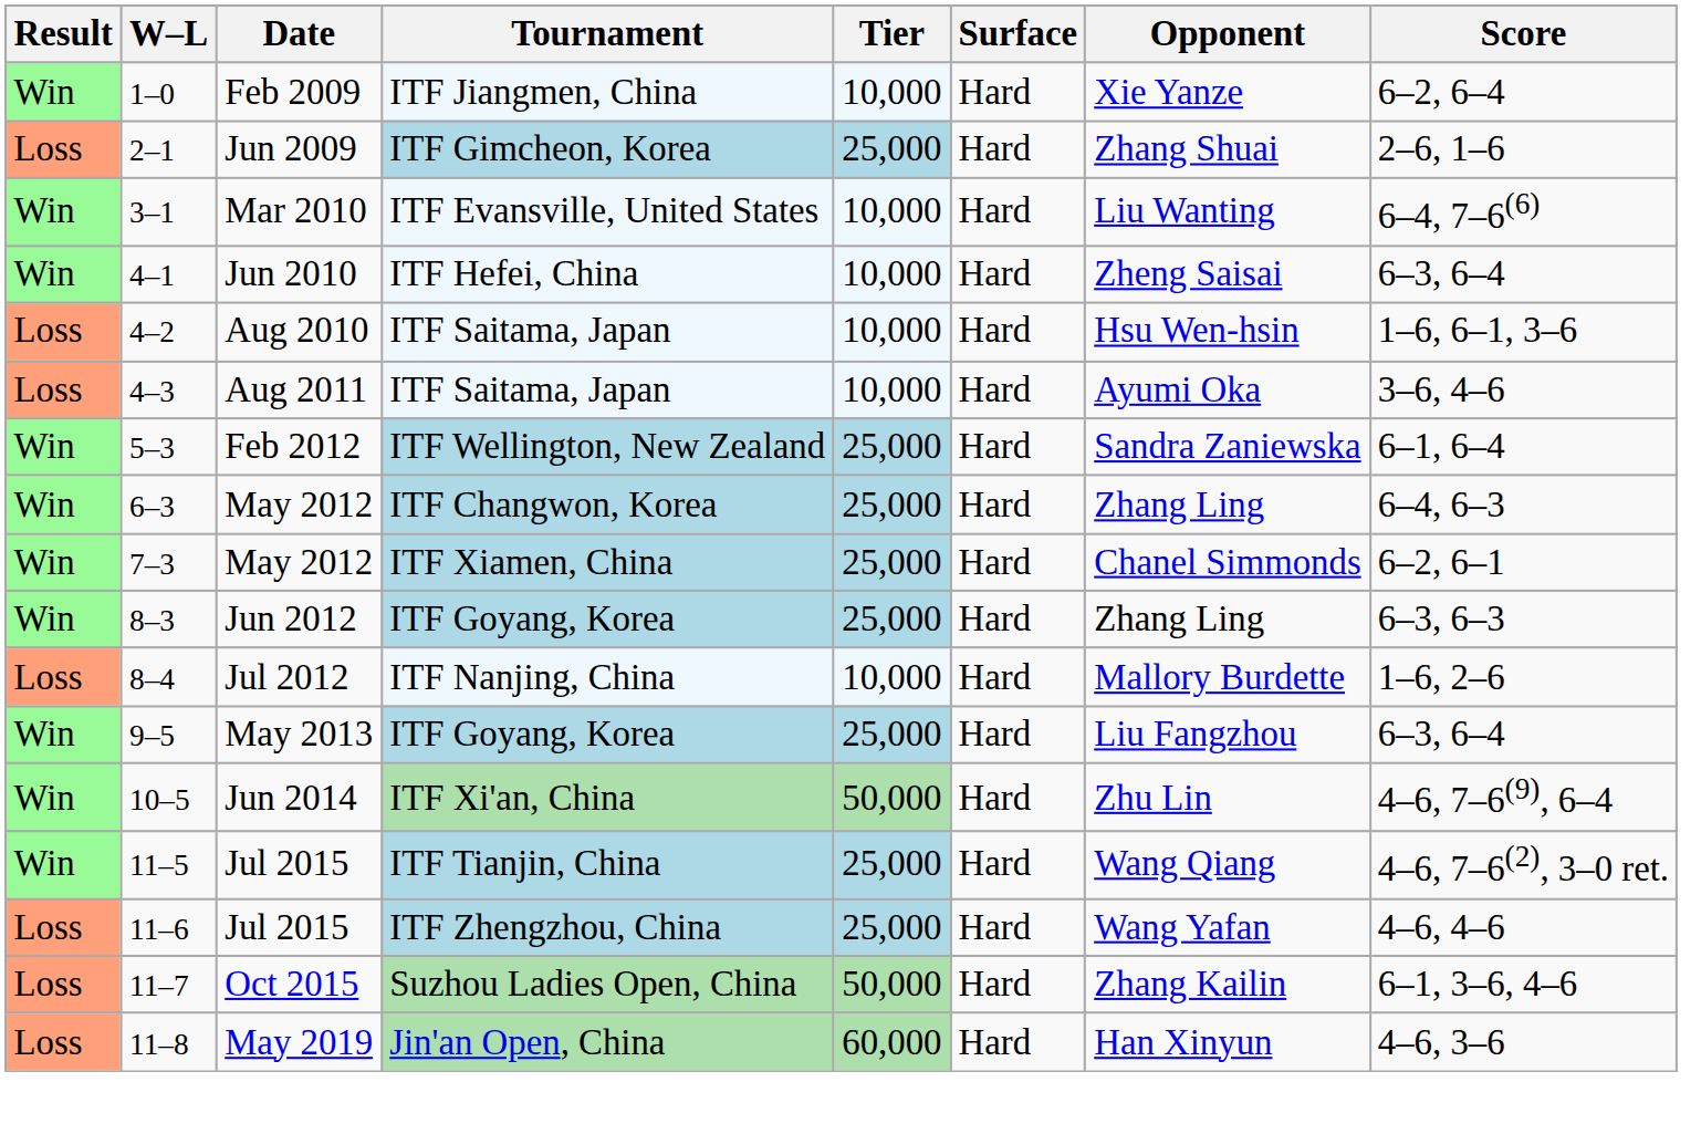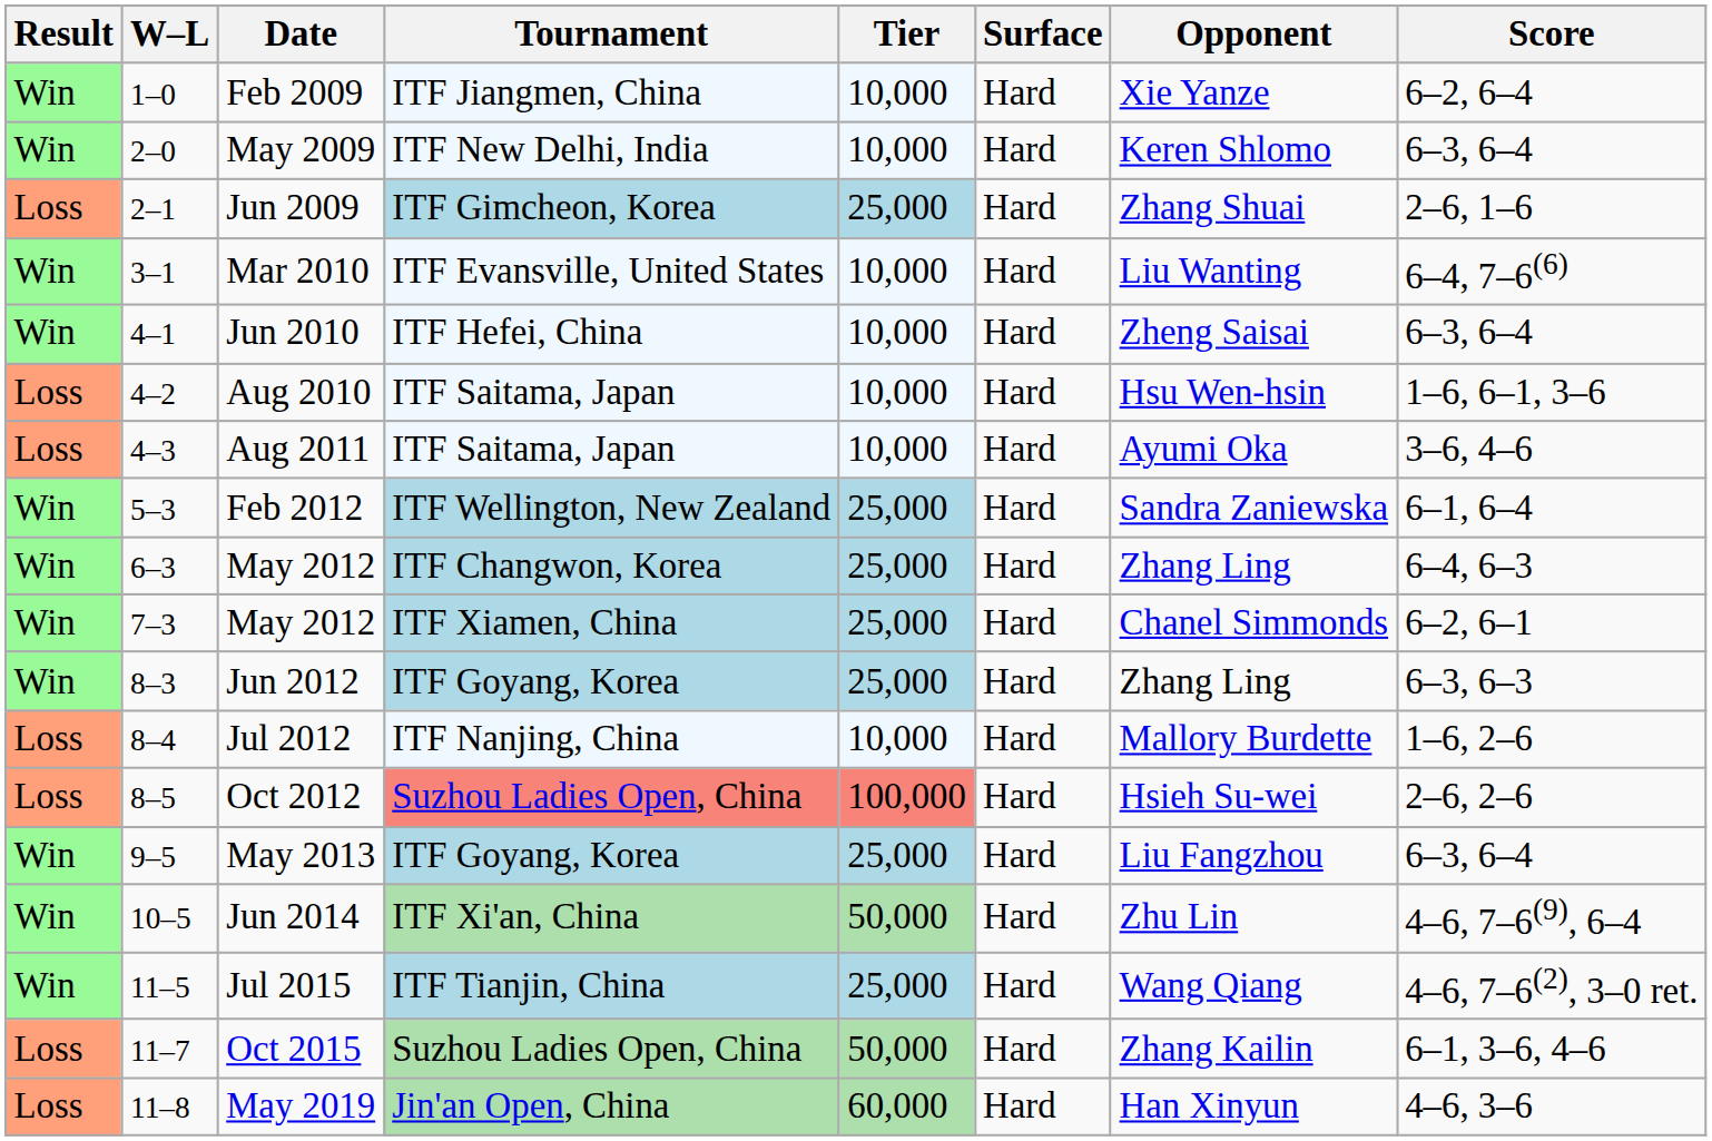 <table class="sortable wikitable">
 <tr>
 <th>Result</th>
 <th class="unsortable">W–L</th>
 <th>Date</th>
 <th>Tournament</th>
 <th>Tier</th>
 <th>Surface</th>
 <th>Opponent</th>
 <th class="unsortable">Score</th>
 </tr>
 <tr>
 <td bgcolor="98FB98">Win</td>
 <td><small>1–0</small></td>
 <td>Feb 2009</td>
 <td style="background:#f0f8ff;">ITF Jiangmen, China</td>
 <td style="background:#f0f8ff;">10,000</td>
 <td>Hard</td>
 <td> <a href='#'>Xie Yanze</a></td>
 <td>6–2, 6–4</td>
+</tr>
+<tr>
+<td bgcolor="98FB98">Win</td>
+<td><small>2–0</small></td>
+<td>May 2009</td>
+<td style="background:#f0f8ff;">ITF New Delhi, India</td>
+<td style="background:#f0f8ff;">10,000</td>
+<td>Hard</td>
+<td> <a href='#'>Keren Shlomo</a></td>
+<td>6–3, 6–4</td>
 </tr>
 <tr>
 <td style="background:#ffa07a;">Loss</td>
 <td><small>2–1</small></td>
 <td>Jun 2009</td>
 <td style="background:lightblue;">ITF Gimcheon, Korea</td>
 <td style="background:lightblue;">25,000</td>
 <td>Hard</td>
 <td> <a href='#'>Zhang Shuai</a></td>
 <td>2–6, 1–6</td>
 </tr>
 <tr>
 <td bgcolor="98FB98">Win</td>
 <td><small>3–1</small></td>
 <td>Mar 2010</td>
 <td style="background:#f0f8ff;">ITF Evansville, United States</td>
 <td style="background:#f0f8ff;">10,000</td>
 <td>Hard</td>
 <td> <a href='#'>Liu Wanting</a></td>
 <td>6–4, 7–6<sup>(6)</sup></td>
 </tr>
 <tr>
 <td bgcolor="98FB98">Win</td>
 <td><small>4–1</small></td>
 <td>Jun 2010</td>
 <td style="background:#f0f8ff;">ITF Hefei, China</td>
 <td style="background:#f0f8ff;">10,000</td>
 <td>Hard</td>
 <td> <a href='#'>Zheng Saisai</a></td>
 <td>6–3, 6–4</td>
 </tr>
 <tr>
 <td style="background:#ffa07a;">Loss</td>
 <td><small>4–2</small></td>
 <td>Aug 2010</td>
 <td style="background:#f0f8ff;">ITF Saitama, Japan</td>
 <td style="background:#f0f8ff;">10,000</td>
 <td>Hard</td>
 <td> <a href='#'>Hsu Wen-hsin</a></td>
 <td>1–6, 6–1, 3–6</td>
 </tr>
 <tr>
 <td style="background:#ffa07a;">Loss</td>
 <td><small>4–3</small></td>
 <td>Aug 2011</td>
 <td style="background:#f0f8ff;">ITF Saitama, Japan</td>
 <td style="background:#f0f8ff;">10,000</td>
 <td>Hard</td>
 <td> <a href='#'>Ayumi Oka</a></td>
 <td>3–6, 4–6</td>
 </tr>
 <tr>
 <td bgcolor="98FB98">Win</td>
 <td><small>5–3</small></td>
 <td>Feb 2012</td>
 <td style="background:lightblue;">ITF Wellington, New Zealand</td>
 <td style="background:lightblue;">25,000</td>
 <td>Hard</td>
 <td> <a href='#'>Sandra Zaniewska</a></td>
 <td>6–1, 6–4</td>
 </tr>
 <tr>
 <td bgcolor="98FB98">Win</td>
 <td><small>6–3</small></td>
 <td>May 2012</td>
 <td style="background:lightblue;">ITF Changwon, Korea</td>
 <td style="background:lightblue;">25,000</td>
 <td>Hard</td>
 <td> <a href='#'>Zhang Ling</a></td>
 <td>6–4, 6–3</td>
 </tr>
 <tr>
 <td bgcolor="98FB98">Win</td>
 <td><small>7–3</small></td>
 <td>May 2012</td>
 <td style="background:lightblue;">ITF Xiamen, China</td>
 <td style="background:lightblue;">25,000</td>
 <td>Hard</td>
 <td> <a href='#'>Chanel Simmonds</a></td>
 <td>6–2, 6–1</td>
 </tr>
 <tr>
 <td bgcolor="98FB98">Win</td>
 <td><small>8–3</small></td>
 <td>Jun 2012</td>
 <td style="background:lightblue;">ITF Goyang, Korea</td>
 <td style="background:lightblue;">25,000</td>
 <td>Hard</td>
 <td> Zhang Ling</td>
 <td>6–3, 6–3</td>
 </tr>
 <tr>
 <td style="background:#ffa07a;">Loss</td>
 <td><small>8–4</small></td>
 <td>Jul 2012</td>
 <td style="background:#f0f8ff;">ITF Nanjing, China</td>
 <td style="background:#f0f8ff;">10,000</td>
 <td>Hard</td>
 <td> <a href='#'>Mallory Burdette</a></td>
 <td>1–6, 2–6</td>
 </tr>
 <tr>
+<td style="background:#ffa07a;">Loss</td>
+<td><small>8–5</small></td>
+<td>Oct 2012</td>
+<td style="background:#f88379;"><a href='#'>Suzhou Ladies Open</a>, China</td>
+<td style="background:#f88379;">100,000</td>
+<td>Hard</td>
+<td> <a href='#'>Hsieh Su-wei</a></td>
+<td>2–6, 2–6</td>
+</tr>
+<tr>
 <td bgcolor="98FB98">Win</td>
 <td><small>9–5</small></td>
 <td>May 2013</td>
 <td style="background:lightblue;">ITF Goyang, Korea </td>
 <td style="background:lightblue;">25,000</td>
 <td>Hard</td>
 <td> <a href='#'>Liu Fangzhou</a></td>
 <td>6–3, 6–4</td>
 </tr>
 <tr>
 <td bgcolor="98FB98">Win</td>
 <td><small>10–5</small></td>
 <td>Jun 2014</td>
 <td style="background:#addfad;">ITF Xi'an, China</td>
 <td style="background:#addfad;">50,000</td>
 <td>Hard</td>
 <td> <a href='#'>Zhu Lin</a></td>
 <td>4–6, 7–6<sup>(9)</sup>, 6–4</td>
 </tr>
 <tr>
 <td bgcolor="98FB98">Win</td>
 <td><small>11–5</small></td>
 <td>Jul 2015</td>
 <td style="background:lightblue;">ITF Tianjin, China</td>
 <td style="background:lightblue;">25,000</td>
 <td>Hard</td>
 <td> <a href='#'>Wang Qiang</a></td>
 <td>4–6, 7–6<sup>(2)</sup>, 3–0 ret.</td>
 </tr>
 <tr>
 <td style="background:#ffa07a;">Loss</td>
-<td><small>11–6</small></td>
-<td>Jul 2015</td>
-<td style="background:lightblue;">ITF Zhengzhou, China</td>
-<td style="background:lightblue;">25,000</td>
-<td>Hard</td>
-<td> <a href='#'>Wang Yafan</a></td>
-<td>4–6, 4–6</td>
-</tr>
-<tr>
-<td style="background:#ffa07a;">Loss</td>
 <td><small>11–7</small></td>
 <td><a href='#'>Oct 2015</a></td>
 <td style="background:#addfad;">Suzhou Ladies Open, China</td>
 <td style="background:#addfad;">50,000</td>
 <td>Hard</td>
 <td> <a href='#'>Zhang Kailin</a></td>
 <td>6–1, 3–6, 4–6</td>
 </tr>
 <tr>
 <td style="background:#ffa07a;">Loss</td>
 <td><small>11–8</small></td>
 <td><a href='#'>May 2019</a></td>
 <td style="background:#addfad;"><a href='#'>Jin'an Open</a>, China</td>
 <td style="background:#addfad;">60,000</td>
 <td>Hard</td>
 <td> <a href='#'>Han Xinyun</a></td>
 <td>4–6, 3–6</td>
 </tr>
 </table>
